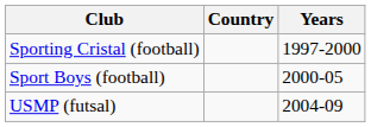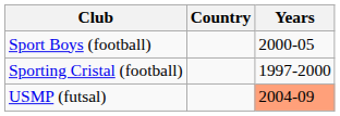 <table class="wikitable">
 <tr>
 <th>Club</th>
 <th>Country</th>
 <th>Years</th>
 </tr>
 <tr>
+<td><a href='#'>Sport Boys</a> (football)</td>
+<td></td>
+<td>2000-05</td>
+</tr>
+<tr>
 <td><a href='#'>Sporting Cristal</a> (football)</td>
 <td></td>
 <td>1997-2000</td>
 </tr>
 <tr>
-<td><a href='#'>Sport Boys</a> (football)</td>
-<td></td>
-<td>2000-05</td>
-</tr>
-<tr>
 <td><a href='#'>USMP</a> (futsal)</td>
 <td></td>
-<td>2004-09</td>
+<td style="background: lightsalmon;">2004-09</td>
 </tr>
 </table>
